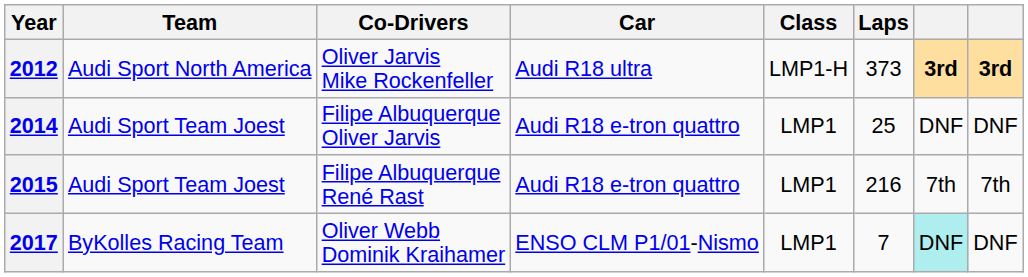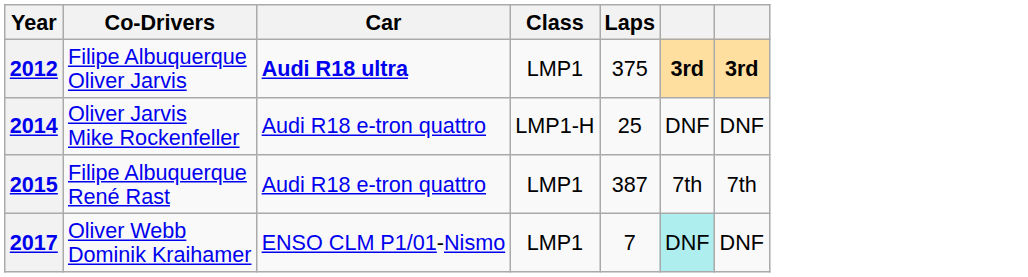 <table class="wikitable" style="text-align:center; font-size:90%">
 <tr>
 <th>Year</th>
-<th>Team</th>
 <th>Co-Drivers</th>
 <th>Car</th>
 <th>Class</th>
 <th>Laps</th>
 <th></th>
 <th></th>
 </tr>
 <tr>
 <th><a href='#'>2012</a></th>
-<td align="left" nowrap> <a href='#'>Audi Sport North America</a></td>
-<td align="left" nowrap> <a href='#'>Oliver Jarvis</a><br> <a href='#'>Mike Rockenfeller</a></td>
-<td align="left" nowrap><a href='#'>Audi R18 ultra</a></td>
-<td>LMP1-H</td>
-<td>373</td>
+<td align="left" nowrap> <a href='#'>Filipe Albuquerque</a><br> <a href='#'>Oliver Jarvis</a></td>
+<td align="left" nowrap><strong><a href='#'>Audi R18 ultra</a></strong></td>
+<td>LMP1</td>
+<td>375</td>
 <td style="background:#FFDF9F;"><strong>3rd</strong></td>
 <td style="background:#FFDF9F;"><strong>3rd</strong></td>
 </tr>
 <tr>
 <th><a href='#'>2014</a></th>
-<td align="left" nowrap> <a href='#'>Audi Sport Team Joest</a></td>
-<td align="left" nowrap> <a href='#'>Filipe Albuquerque</a><br> <a href='#'>Oliver Jarvis</a></td>
+<td align="left" nowrap> <a href='#'>Oliver Jarvis</a><br> <a href='#'>Mike Rockenfeller</a></td>
 <td align="left" nowrap><a href='#'>Audi R18 e-tron quattro</a></td>
-<td>LMP1</td>
+<td>LMP1-H</td>
 <td>25</td>
 <td>DNF</td>
 <td>DNF</td>
 </tr>
 <tr>
 <th><a href='#'>2015</a></th>
-<td align="left" nowrap> <a href='#'>Audi Sport Team Joest</a></td>
 <td align="left" nowrap> <a href='#'>Filipe Albuquerque</a><br> <a href='#'>René Rast</a></td>
 <td align="left" nowrap><a href='#'>Audi R18 e-tron quattro</a></td>
 <td>LMP1</td>
-<td>216</td>
+<td>387</td>
 <td>7th</td>
 <td>7th</td>
 </tr>
 <tr>
 <th><a href='#'>2017</a></th>
-<td align="left" nowrap> <a href='#'>ByKolles Racing Team</a></td>
 <td align="left" nowrap> <a href='#'>Oliver Webb</a><br> <a href='#'>Dominik Kraihamer</a></td>
 <td align="left" nowrap><a href='#'>ENSO CLM P1/01</a>-<a href='#'>Nismo</a></td>
 <td>LMP1</td>
 <td>7</td>
 <td style="background: paleturquoise;">DNF</td>
 <td>DNF</td>
 </tr>
 </table>
